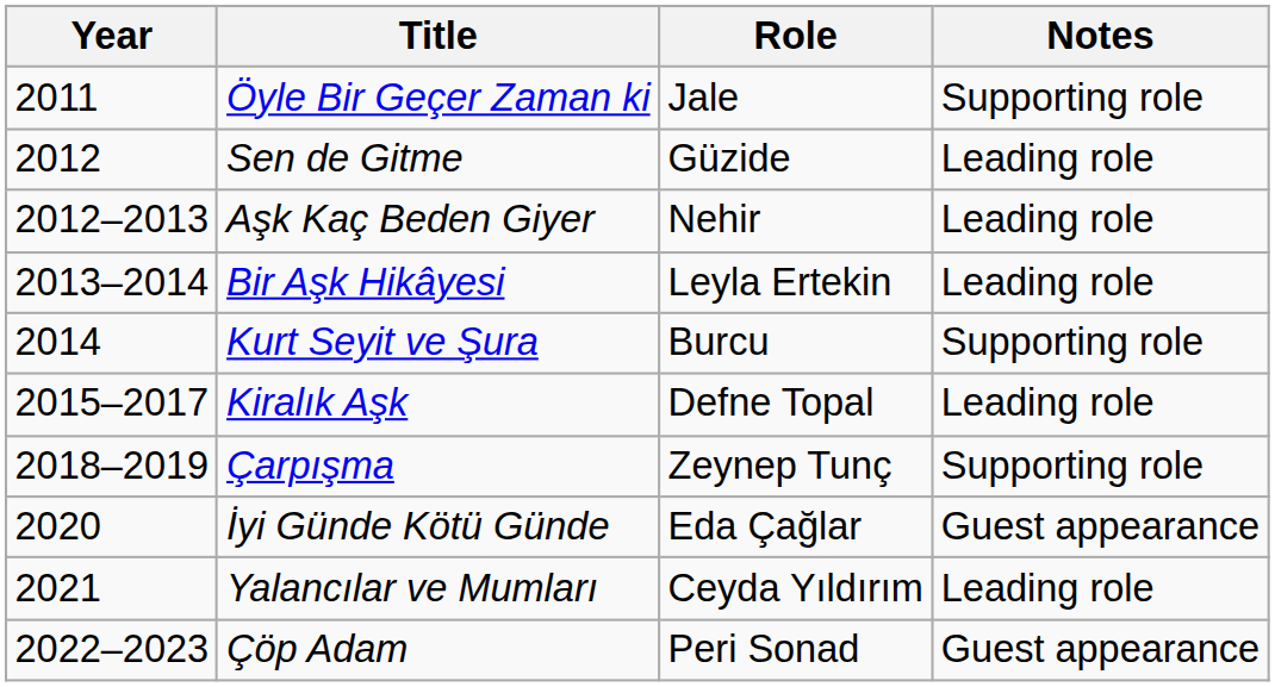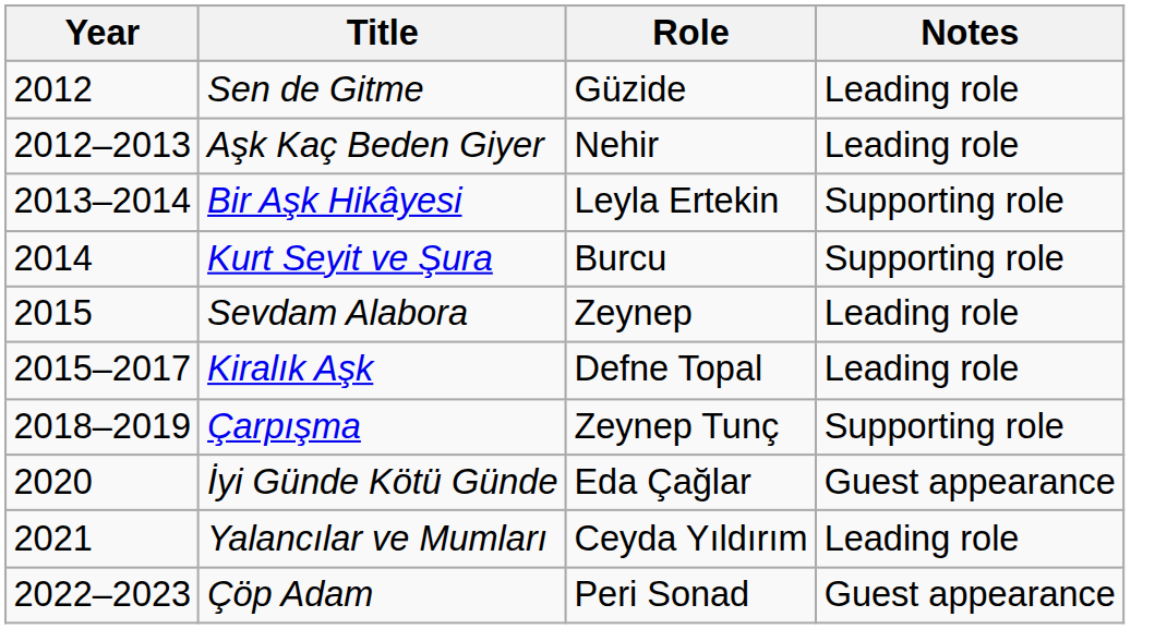 <table class="wikitable sortable">
 <tr>
 <th scope="col">Year</th>
 <th scope="col">Title</th>
 <th scope="col">Role</th>
 <th scope="col" class="unsortable">Notes</th>
-</tr>
-<tr>
-<td>2011</td>
-<td><em><a href='#'>Öyle Bir Geçer Zaman ki</a></em></td>
-<td>Jale</td>
-<td>Supporting role</td>
 </tr>
 <tr>
 <td>2012</td>
 <td><em>Sen de Gitme</em></td>
 <td>Güzide</td>
 <td>Leading role</td>
 </tr>
 <tr>
 <td>2012–2013</td>
 <td><em>Aşk Kaç Beden Giyer</em></td>
 <td>Nehir</td>
 <td>Leading role</td>
 </tr>
 <tr>
 <td>2013–2014</td>
 <td><em><a href='#'>Bir Aşk Hikâyesi</a></em></td>
 <td>Leyla Ertekin</td>
-<td>Leading role</td>
+<td>Supporting role</td>
 </tr>
 <tr>
 <td>2014</td>
 <td><em><a href='#'>Kurt Seyit ve Şura</a></em></td>
 <td>Burcu</td>
 <td>Supporting role</td>
+</tr>
+<tr>
+<td>2015</td>
+<td><em>Sevdam Alabora</em></td>
+<td>Zeynep</td>
+<td>Leading role</td>
 </tr>
 <tr>
 <td>2015–2017</td>
 <td><em><a href='#'>Kiralık Aşk</a></em></td>
 <td>Defne Topal</td>
 <td>Leading role</td>
 </tr>
 <tr>
 <td>2018–2019</td>
 <td><em><a href='#'>Çarpışma</a></em></td>
 <td>Zeynep Tunç</td>
 <td>Supporting role</td>
 </tr>
 <tr>
 <td>2020</td>
 <td><em>İyi Günde Kötü Günde</em></td>
 <td>Eda Çağlar</td>
 <td>Guest appearance</td>
 </tr>
 <tr>
 <td>2021</td>
 <td><em>Yalancılar ve Mumları</em></td>
 <td>Ceyda Yıldırım</td>
 <td>Leading role</td>
 </tr>
 <tr>
 <td>2022–2023</td>
 <td><em>Çöp Adam</em></td>
 <td>Peri Sonad </td>
 <td>Guest appearance</td>
 </tr>
 </table>
